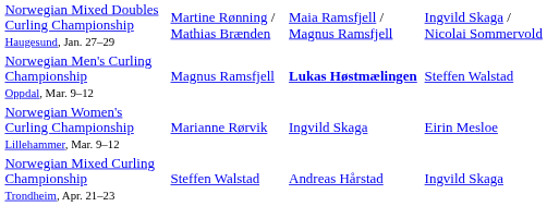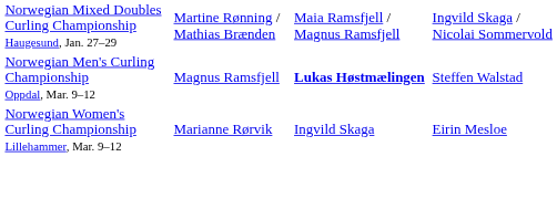 <table>
 <tr>
 <td><a href='#'>Norwegian Mixed Doubles Curling Championship</a> <br><small><a href='#'>Haugesund</a>, Jan. 27–29</small></td>
 <td><a href='#'>Martine Rønning</a> / <a href='#'>Mathias Brænden</a></td>
 <td><a href='#'>Maia Ramsfjell</a> / <a href='#'>Magnus Ramsfjell</a></td>
 <td><a href='#'>Ingvild Skaga</a> / <a href='#'>Nicolai Sommervold</a></td>
 </tr>
 <tr>
 <td><a href='#'>Norwegian Men's Curling Championship</a> <br> <small><a href='#'>Oppdal</a>, Mar. 9–12</small></td>
 <td><a href='#'>Magnus Ramsfjell</a></td>
 <td><strong><a href='#'>Lukas Høstmælingen</a></strong></td>
 <td><a href='#'>Steffen Walstad</a></td>
 </tr>
 <tr>
 <td><a href='#'>Norwegian Women's Curling Championship</a> <br> <small><a href='#'>Lillehammer</a>, Mar. 9–12</small></td>
 <td><a href='#'>Marianne Rørvik</a></td>
 <td><a href='#'>Ingvild Skaga</a></td>
 <td><a href='#'>Eirin Mesloe</a></td>
 </tr>
-<tr>
-<td><a href='#'>Norwegian Mixed Curling Championship</a> <br> <small><a href='#'>Trondheim</a>, Apr. 21–23</small></td>
-<td><a href='#'>Steffen Walstad</a></td>
-<td><a href='#'>Andreas Hårstad</a></td>
-<td><a href='#'>Ingvild Skaga</a></td>
-</tr>
 </table>
